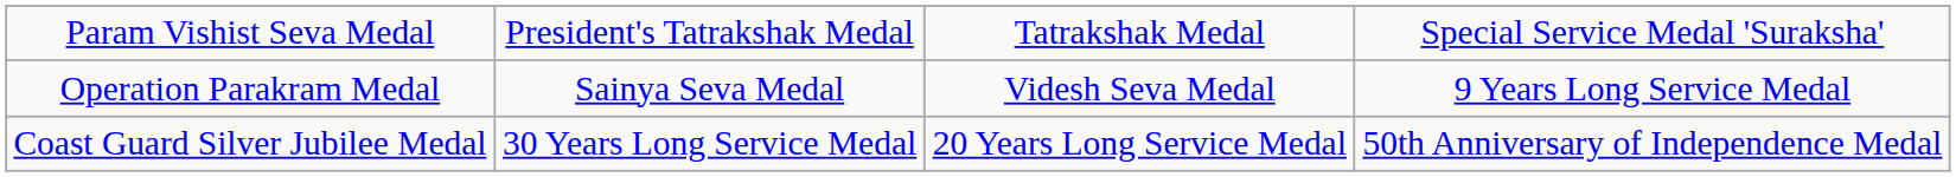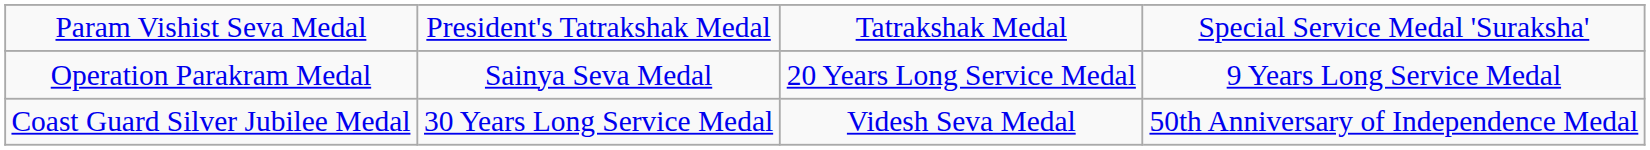 <table class="wikitable" style="margin:1em auto; text-align:center;">
 <tr>
 <td><a href='#'>Param Vishist Seva Medal</a></td>
 <td><a href='#'>President's Tatrakshak Medal</a></td>
 <td><a href='#'>Tatrakshak Medal</a></td>
 <td><a href='#'>Special Service Medal 'Suraksha'</a></td>
 </tr>
 <tr>
 <td><a href='#'>Operation Parakram Medal</a></td>
 <td><a href='#'>Sainya Seva Medal</a></td>
-<td><a href='#'>Videsh Seva Medal</a></td>
+<td><a href='#'>20 Years Long Service Medal</a></td>
 <td><a href='#'>9 Years Long Service Medal</a></td>
 </tr>
 <tr>
 <td><a href='#'>Coast Guard Silver Jubilee Medal</a></td>
 <td><a href='#'>30 Years Long Service Medal</a></td>
-<td><a href='#'>20 Years Long Service Medal</a></td>
+<td><a href='#'>Videsh Seva Medal</a></td>
 <td><a href='#'>50th Anniversary of Independence Medal</a></td>
 </tr>
 </table>
